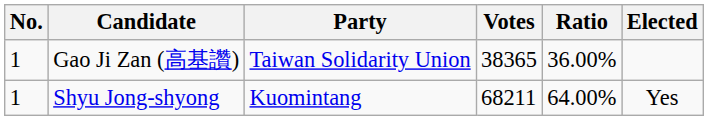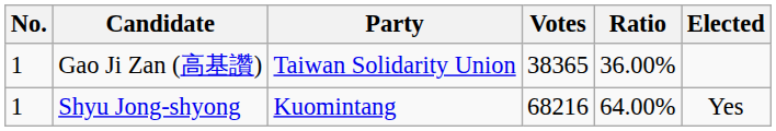 <table class=wikitable>
 <tr>
 <th>No.</th>
 <th>Candidate</th>
 <th>Party</th>
 <th>Votes</th>
 <th>Ratio</th>
 <th>Elected</th>
 </tr>
 <tr>
 <td>1</td>
 <td>Gao Ji Zan  (<a href='#'>高基讚</a>)</td>
 <td><a href='#'>Taiwan Solidarity Union</a></td>
 <td>38365</td>
 <td>36.00%</td>
 <td></td>
 </tr>
 <tr>
 <td>1</td>
 <td><a href='#'>Shyu Jong-shyong</a></td>
 <td><a href='#'>Kuomintang</a></td>
-<td>68211</td>
+<td>68216</td>
 <td>64.00%</td>
 <td style="text-align:center;">Yes</td>
 </tr>
 </table>
